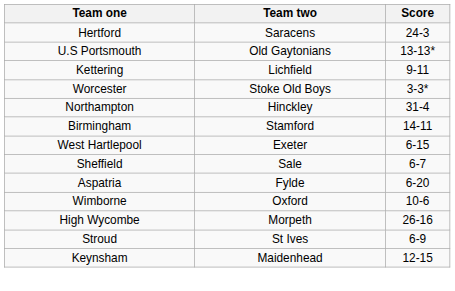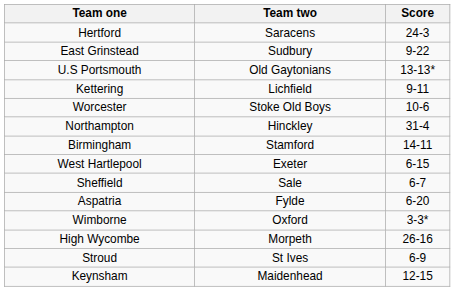 <table class="wikitable" style="text-align: center">
 <tr>
 <th width=250>Team one</th>
 <th width=250>Team two</th>
 <th width=80>Score</th>
 </tr>
 <tr>
 <td>Hertford</td>
 <td>Saracens</td>
 <td>24-3</td>
+</tr>
+<tr>
+<td>East Grinstead</td>
+<td>Sudbury</td>
+<td>9-22</td>
 </tr>
 <tr>
 <td>U.S Portsmouth</td>
 <td>Old Gaytonians</td>
 <td>13-13*</td>
 </tr>
 <tr>
 <td>Kettering</td>
 <td>Lichfield</td>
 <td>9-11</td>
 </tr>
 <tr>
 <td>Worcester</td>
 <td>Stoke Old Boys</td>
-<td>3-3*</td>
+<td>10-6</td>
 </tr>
 <tr>
 <td>Northampton</td>
 <td>Hinckley</td>
 <td>31-4</td>
 </tr>
 <tr>
 <td>Birmingham</td>
 <td>Stamford</td>
 <td>14-11</td>
 </tr>
 <tr>
 <td>West Hartlepool</td>
 <td>Exeter</td>
 <td>6-15</td>
 </tr>
 <tr>
 <td>Sheffield</td>
 <td>Sale</td>
 <td>6-7</td>
 </tr>
 <tr>
 <td>Aspatria</td>
 <td>Fylde</td>
 <td>6-20</td>
 </tr>
 <tr>
 <td>Wimborne</td>
 <td>Oxford</td>
-<td>10-6</td>
+<td>3-3*</td>
 </tr>
 <tr>
 <td>High Wycombe</td>
 <td>Morpeth</td>
 <td>26-16</td>
 </tr>
 <tr>
 <td>Stroud</td>
 <td>St Ives</td>
 <td>6-9</td>
 </tr>
 <tr>
 <td>Keynsham</td>
 <td>Maidenhead</td>
 <td>12-15</td>
 </tr>
 </table>
